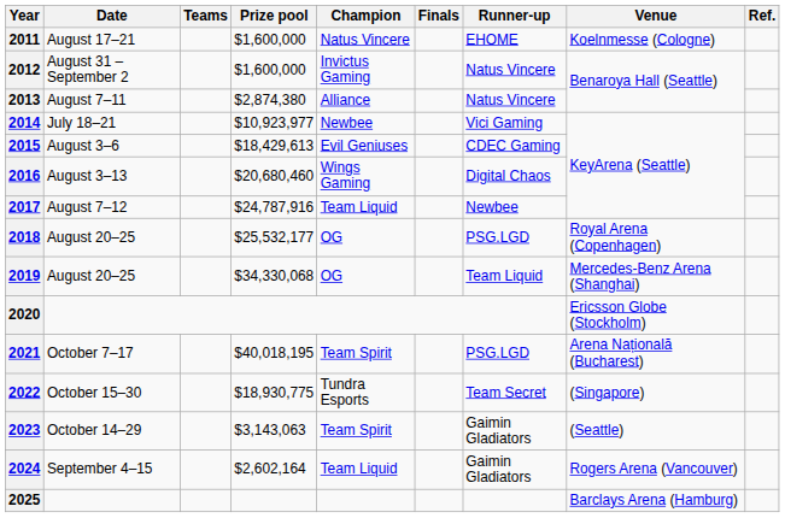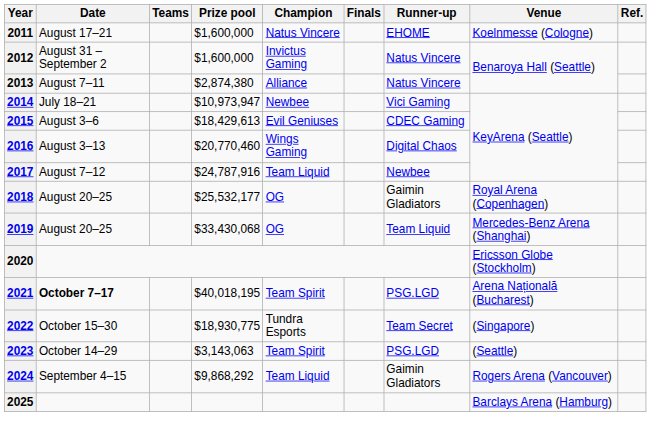 <table class="wikitable">
 <tr>
 <th scope="col">Year</th>
 <th scope="col">Date</th>
 <th scope="col">Teams</th>
 <th scope="col">Prize pool</th>
 <th scope="col">Champion</th>
 <th scope="col">Finals</th>
 <th scope="col">Runner-up</th>
 <th scope="col">Venue</th>
 <th scope="col">Ref.</th>
 </tr>
 <tr>
 <th scope=rowgroup>2011</th>
 <td>August 17–21</td>
 <td></td>
 <td>$1,600,000</td>
 <td><a href='#'>Natus Vincere</a></td>
 <td></td>
 <td><a href='#'>EHOME</a></td>
 <td><a href='#'>Koelnmesse</a> (<a href='#'>Cologne</a>)</td>
 <td></td>
 </tr>
 <tr>
 <th scope=rowgroup>2012</th>
 <td>August 31 – September 2</td>
 <td></td>
 <td>$1,600,000</td>
 <td><a href='#'>Invictus Gaming</a></td>
 <td></td>
 <td><a href='#'>Natus Vincere</a></td>
 <td rowspan="2"><a href='#'>Benaroya Hall</a> (<a href='#'>Seattle</a>)</td>
 <td></td>
 </tr>
 <tr>
 <th scope=rowgroup>2013</th>
 <td>August 7–11</td>
 <td></td>
 <td>$2,874,380</td>
 <td><a href='#'>Alliance</a></td>
 <td></td>
 <td><a href='#'>Natus Vincere</a></td>
 <td></td>
 </tr>
 <tr>
 <th scope=rowgroup><a href='#'>2014</a></th>
 <td>July 18–21</td>
 <td></td>
-<td>$10,923,977</td>
+<td>$10,973,947</td>
 <td><a href='#'>Newbee</a></td>
 <td></td>
 <td><a href='#'>Vici Gaming</a></td>
 <td rowspan="4"><a href='#'>KeyArena</a> (<a href='#'>Seattle</a>)</td>
 <td></td>
 </tr>
 <tr>
 <th scope=rowgroup><a href='#'>2015</a></th>
 <td>August 3–6</td>
 <td></td>
 <td>$18,429,613</td>
 <td><a href='#'>Evil Geniuses</a></td>
 <td></td>
 <td><a href='#'>CDEC Gaming</a></td>
 <td></td>
 </tr>
 <tr>
 <th scope=rowgroup><a href='#'>2016</a></th>
 <td>August 3–13</td>
 <td></td>
-<td>$20,680,460</td>
+<td>$20,770,460</td>
 <td><a href='#'>Wings Gaming</a></td>
 <td></td>
 <td><a href='#'>Digital Chaos</a></td>
 <td></td>
 </tr>
 <tr>
 <th scope=rowgroup><a href='#'>2017</a></th>
 <td>August 7–12</td>
 <td></td>
 <td>$24,787,916</td>
 <td><a href='#'>Team Liquid</a></td>
 <td></td>
 <td><a href='#'>Newbee</a></td>
 <td></td>
 </tr>
 <tr>
 <th scope=rowgroup><a href='#'>2018</a></th>
 <td>August 20–25</td>
 <td></td>
 <td>$25,532,177</td>
 <td><a href='#'>OG</a></td>
 <td></td>
-<td><a href='#'>PSG.LGD</a></td>
+<td>Gaimin Gladiators</td>
 <td><a href='#'>Royal Arena</a> (<a href='#'>Copenhagen</a>)</td>
 <td></td>
 </tr>
 <tr>
 <th scope=rowgroup><a href='#'>2019</a></th>
 <td>August 20–25</td>
 <td></td>
-<td>$34,330,068</td>
+<td>$33,430,068</td>
 <td><a href='#'>OG</a></td>
 <td></td>
 <td><a href='#'>Team Liquid</a></td>
 <td><a href='#'>Mercedes-Benz Arena</a> (<a href='#'>Shanghai</a>)</td>
 <td></td>
 </tr>
 <tr>
 <th scope=rowgroup>2020</th>
 <td colspan="6"></td>
 <td><a href='#'>Ericsson Globe</a> (<a href='#'>Stockholm</a>)</td>
 <td></td>
 </tr>
 <tr>
 <th scope=rowgroup><a href='#'>2021</a></th>
-<td>October 7–17</td>
+<td><strong>October 7–17</strong></td>
 <td></td>
 <td>$40,018,195</td>
 <td><a href='#'>Team Spirit</a></td>
 <td></td>
 <td><a href='#'>PSG.LGD</a></td>
 <td><a href='#'>Arena Națională</a> (<a href='#'>Bucharest</a>)</td>
 <td></td>
 </tr>
 <tr>
 <th scope=rowgroup><a href='#'>2022</a></th>
 <td>October 15–30</td>
 <td></td>
 <td>$18,930,775</td>
 <td>Tundra Esports</td>
 <td></td>
 <td><a href='#'>Team Secret</a></td>
 <td> (<a href='#'>Singapore</a>)</td>
 <td></td>
 </tr>
 <tr>
 <th scope=rowgroup><a href='#'>2023</a></th>
 <td>October 14–29</td>
 <td></td>
 <td>$3,143,063</td>
 <td><a href='#'>Team Spirit</a></td>
 <td></td>
-<td>Gaimin Gladiators</td>
+<td><a href='#'>PSG.LGD</a></td>
 <td> (<a href='#'>Seattle</a>)</td>
 <td></td>
 </tr>
 <tr>
 <th scope=rowgroup><a href='#'>2024</a></th>
 <td>September 4–15</td>
 <td></td>
-<td>$2,602,164</td>
+<td>$9,868,292</td>
 <td><a href='#'>Team Liquid</a></td>
 <td></td>
 <td>Gaimin Gladiators</td>
 <td><a href='#'>Rogers Arena</a> (<a href='#'>Vancouver</a>)</td>
 <td></td>
 </tr>
 <tr>
 <th>2025</th>
 <td></td>
 <td></td>
 <td></td>
 <td></td>
 <td></td>
 <td></td>
 <td><a href='#'>Barclays Arena</a> (<a href='#'>Hamburg</a>)</td>
 <td></td>
 </tr>
 </table>
